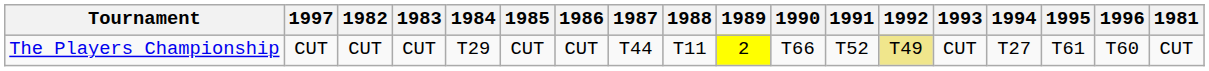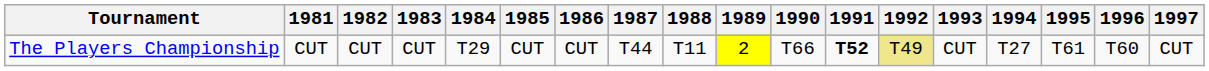 <table class="wikitable" style="font-size:95%;text-align:center;">
 <tr>
 <th>Tournament</th>
-<th>1997</th>
+<th>1981</th>
 <th>1982</th>
 <th>1983</th>
 <th>1984</th>
 <th>1985</th>
 <th>1986</th>
 <th>1987</th>
 <th>1988</th>
 <th>1989</th>
 <th>1990</th>
 <th>1991</th>
 <th>1992</th>
 <th>1993</th>
 <th>1994</th>
 <th>1995</th>
 <th>1996</th>
-<th>1981</th>
+<th>1997</th>
 </tr>
 <tr>
 <td align=left><a href='#'>The Players Championship</a></td>
 <td>CUT</td>
 <td>CUT</td>
 <td>CUT</td>
 <td>T29</td>
 <td>CUT</td>
 <td>CUT</td>
 <td>T44</td>
 <td>T11</td>
 <td style="background:yellow;">2</td>
 <td>T66</td>
-<td>T52</td>
+<td><strong>T52</strong></td>
 <td style="background: khaki;">T49</td>
 <td>CUT</td>
 <td>T27</td>
 <td>T61</td>
 <td>T60</td>
 <td>CUT</td>
 </tr>
 </table>
